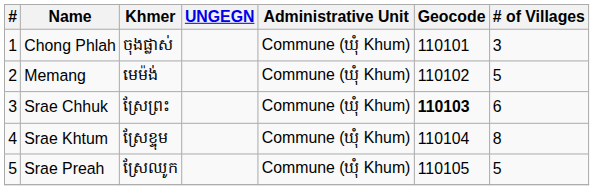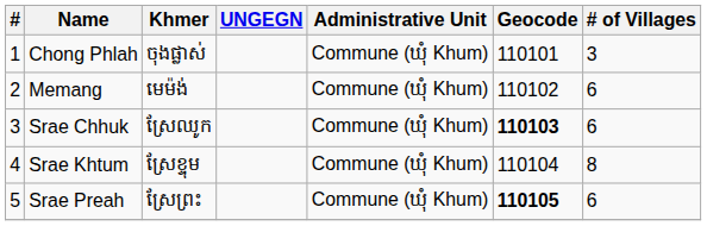 <table class="wikitable sortable">
 <tr>
 <th>#</th>
 <th>Name</th>
 <th>Khmer</th>
 <th><a href='#'>UNGEGN</a></th>
 <th>Administrative Unit</th>
 <th>Geocode</th>
 <th># of Villages</th>
 </tr>
 <tr>
 <td>1</td>
 <td>Chong Phlah</td>
 <td>ចុងផ្លាស់</td>
 <td></td>
 <td>Commune (ឃុំ Khum)</td>
 <td>110101</td>
 <td>3</td>
 </tr>
 <tr>
 <td>2</td>
 <td>Memang</td>
 <td>មេម៉ង់</td>
 <td></td>
 <td>Commune (ឃុំ Khum)</td>
 <td>110102</td>
-<td>5</td>
+<td>6</td>
 </tr>
 <tr>
 <td>3</td>
 <td>Srae Chhuk</td>
-<td>ស្រែព្រះ</td>
+<td>ស្រែឈូក</td>
 <td></td>
 <td>Commune (ឃុំ Khum)</td>
 <td><strong>110103</strong></td>
 <td>6</td>
 </tr>
 <tr>
 <td>4</td>
 <td>Srae Khtum</td>
 <td>ស្រែខ្ទុម</td>
 <td></td>
 <td>Commune (ឃុំ Khum)</td>
 <td>110104</td>
 <td>8</td>
 </tr>
 <tr>
 <td>5</td>
 <td>Srae Preah</td>
-<td>ស្រែឈូក</td>
+<td>ស្រែព្រះ</td>
 <td></td>
 <td>Commune (ឃុំ Khum)</td>
-<td>110105</td>
-<td>5</td>
+<td><strong>110105</strong></td>
+<td>6</td>
 </tr>
 <tr>
 </tr>
 </table>
